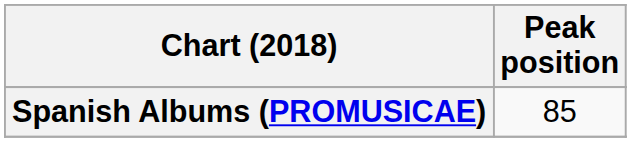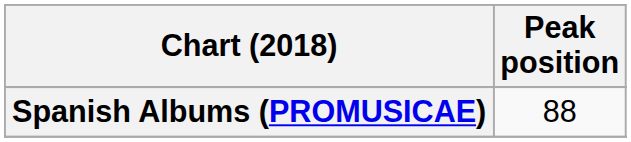 <table class="wikitable sortable plainrowheaders" style="text-align:center">
 <tr>
 <th scope="col">Chart (2018)</th>
 <th scope="col">Peak<br> position</th>
 </tr>
 <tr>
 </tr>
 <tr>
 </tr>
 <tr>
 </tr>
 <tr>
 </tr>
 <tr>
 </tr>
 <tr>
 </tr>
 <tr>
 </tr>
 <tr>
 </tr>
 <tr>
 </tr>
 <tr>
 <th scope="row">Spanish Albums (<a href='#'>PROMUSICAE</a>)</th>
-<td>85</td>
+<td>88</td>
 </tr>
 <tr>
 </tr>
 <tr>
 </tr>
 <tr>
 </tr>
 <tr>
 </tr>
 </table>
